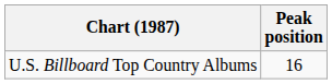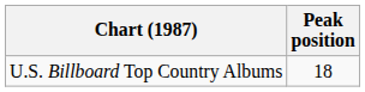 <table class="wikitable">
 <tr>
 <th>Chart (1987)</th>
 <th>Peak<br>position</th>
 </tr>
 <tr>
 <td>U.S. <em>Billboard</em> Top Country Albums</td>
-<td align="center">16</td>
+<td align="center">18</td>
 </tr>
 </table>
